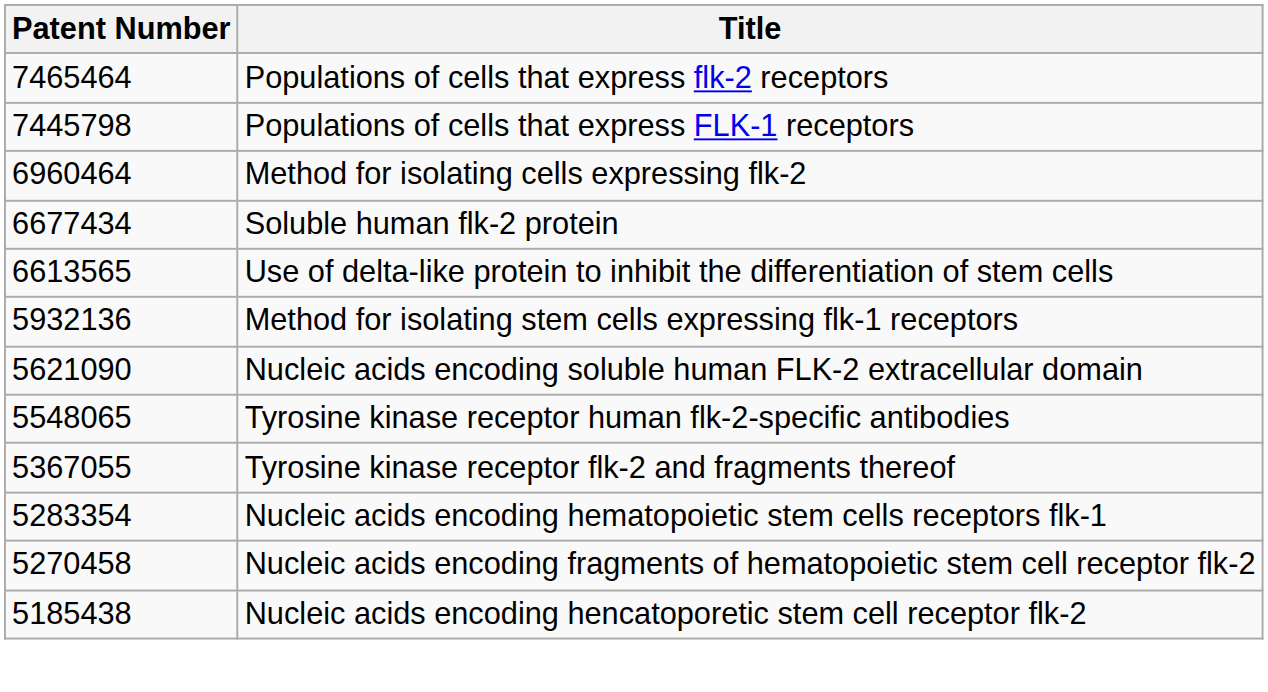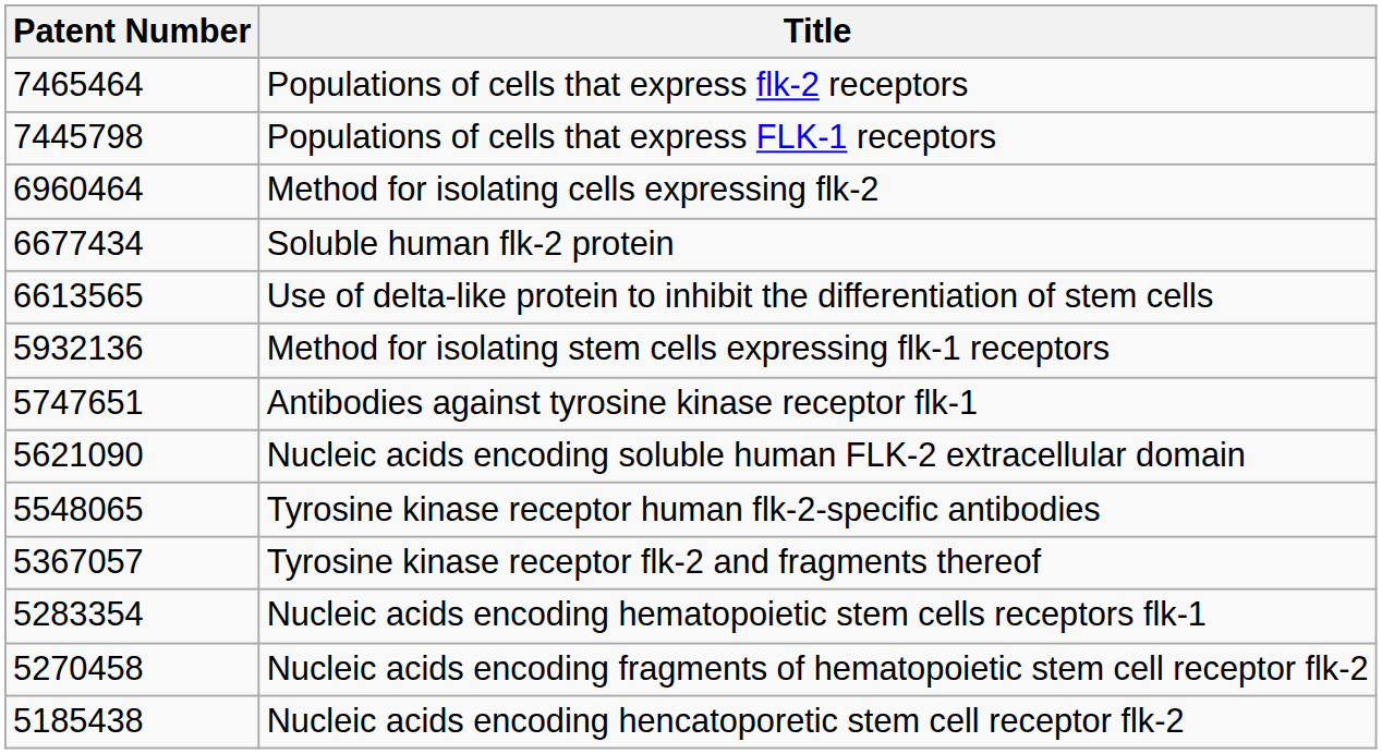 <table class="wikitable">
 <tr>
 <th>Patent Number</th>
 <th>Title</th>
 </tr>
 <tr>
 <td>7465464</td>
 <td>Populations of cells that express <a href='#'>flk-2</a> receptors</td>
 </tr>
 <tr>
 <td>7445798</td>
 <td>Populations of cells that express <a href='#'>FLK-1</a> receptors</td>
 </tr>
 <tr>
 <td>6960464</td>
 <td>Method for isolating cells expressing flk-2</td>
 </tr>
 <tr>
 <td>6677434</td>
 <td>Soluble human flk-2 protein</td>
 </tr>
 <tr>
 <td>6613565</td>
 <td>Use of delta-like protein to inhibit the differentiation of stem cells</td>
 </tr>
 <tr>
 <td>5932136</td>
 <td>Method for isolating stem cells expressing flk-1 receptors</td>
 </tr>
 <tr>
+<td>5747651</td>
+<td>Antibodies against tyrosine kinase receptor flk-1</td>
+</tr>
+<tr>
 <td>5621090</td>
 <td>Nucleic acids encoding soluble human FLK-2 extracellular domain</td>
 </tr>
 <tr>
 <td>5548065</td>
 <td>Tyrosine kinase receptor human flk-2-specific antibodies</td>
 </tr>
 <tr>
-<td>5367055</td>
+<td>5367057</td>
 <td>Tyrosine kinase receptor flk-2 and fragments thereof</td>
 </tr>
 <tr>
 <td>5283354</td>
 <td>Nucleic acids encoding hematopoietic stem cells receptors flk-1</td>
 </tr>
 <tr>
 <td>5270458</td>
 <td>Nucleic acids encoding fragments of hematopoietic stem cell receptor flk-2</td>
 </tr>
 <tr>
 <td>5185438</td>
 <td>Nucleic acids encoding hencatoporetic stem cell receptor flk-2</td>
 </tr>
 </table>
